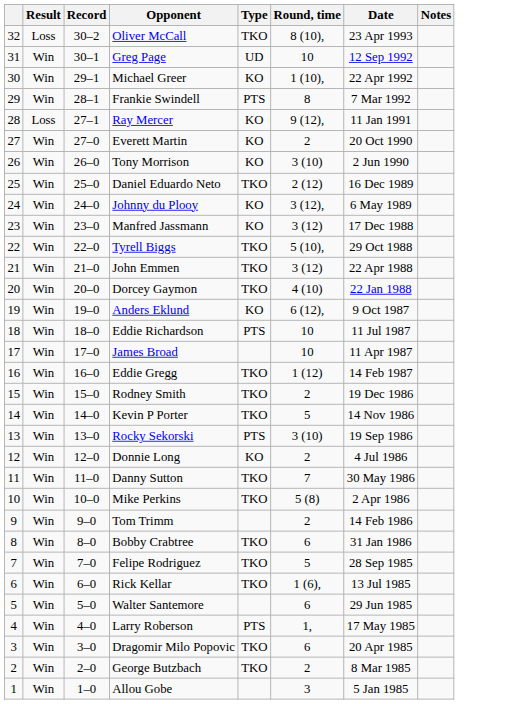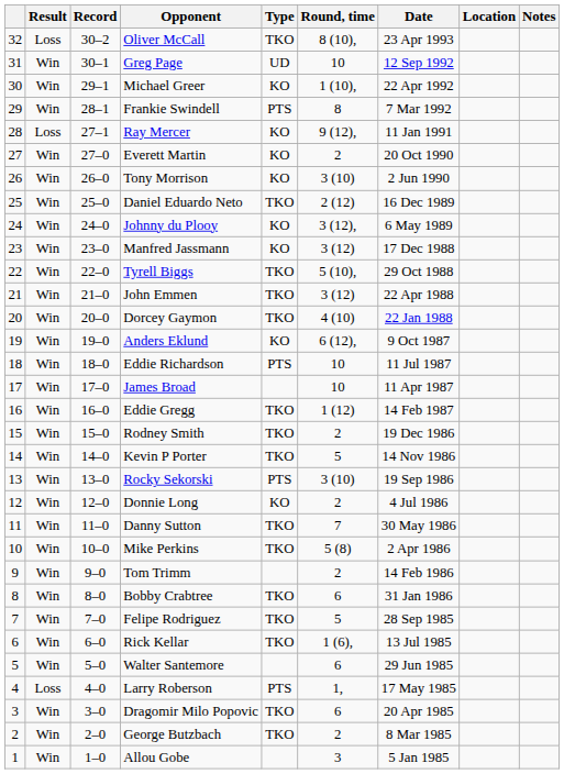 <table class="wikitable" style="text-align:center; font-size:95%">
 <tr>
 <th></th>
 <th>Result</th>
 <th>Record</th>
 <th>Opponent</th>
 <th>Type</th>
 <th>Round, time</th>
 <th>Date</th>
+<th>Location</th>
 <th>Notes</th>
 </tr>
 <tr>
 <td>32</td>
 <td>Loss</td>
 <td>30–2</td>
 <td style="text-align:left;"> <a href='#'>Oliver McCall</a></td>
 <td>TKO</td>
 <td>8 (10), </td>
 <td>23 Apr 1993</td>
+<td style="text-align:left;"> </td>
 <td></td>
 </tr>
 <tr>
 <td>31</td>
 <td>Win</td>
 <td>30–1</td>
 <td style="text-align:left;"> <a href='#'>Greg Page</a></td>
 <td>UD</td>
 <td>10</td>
 <td><a href='#'>12 Sep 1992</a></td>
+<td style="text-align:left;"> </td>
 <td></td>
 </tr>
 <tr>
 <td>30</td>
 <td>Win</td>
 <td>29–1</td>
 <td style="text-align:left;"> Michael Greer</td>
 <td>KO</td>
 <td>1 (10), </td>
 <td>22 Apr 1992</td>
+<td style="text-align:left;"> </td>
 <td></td>
 </tr>
 <tr>
 <td>29</td>
 <td>Win</td>
 <td>28–1</td>
 <td style="text-align:left;"> Frankie Swindell</td>
 <td>PTS</td>
 <td>8</td>
 <td>7 Mar 1992</td>
+<td style="text-align:left;"> </td>
 <td></td>
 </tr>
 <tr>
 <td>28</td>
 <td>Loss</td>
 <td>27–1</td>
 <td style="text-align:left;"> <a href='#'>Ray Mercer</a></td>
 <td>KO</td>
 <td>9 (12), </td>
 <td>11 Jan 1991</td>
+<td style="text-align:left;"> </td>
 <td style="text-align:left;"></td>
 </tr>
 <tr>
 <td>27</td>
 <td>Win</td>
 <td>27–0</td>
 <td style="text-align:left;"> Everett Martin</td>
 <td>KO</td>
 <td>2</td>
 <td>20 Oct 1990</td>
+<td style="text-align:left;"> </td>
 <td></td>
 </tr>
 <tr>
 <td>26</td>
 <td>Win</td>
 <td>26–0</td>
 <td style="text-align:left;"> Tony Morrison</td>
 <td>KO</td>
 <td>3 (10)</td>
 <td>2 Jun 1990</td>
+<td style="text-align:left;"> </td>
 <td></td>
 </tr>
 <tr>
 <td>25</td>
 <td>Win</td>
 <td>25–0</td>
 <td style="text-align:left;"> Daniel Eduardo Neto</td>
 <td>TKO</td>
 <td>2 (12)</td>
 <td>16 Dec 1989</td>
+<td style="text-align:left;"> </td>
 <td style="text-align:left;"></td>
 </tr>
 <tr>
 <td>24</td>
 <td>Win</td>
 <td>24–0</td>
 <td style="text-align:left;"> <a href='#'>Johnny du Plooy</a></td>
 <td>KO</td>
 <td>3 (12), </td>
 <td>6 May 1989</td>
+<td style="text-align:left;"> </td>
 <td style="text-align:left;"></td>
 </tr>
 <tr>
 <td>23</td>
 <td>Win</td>
 <td>23–0</td>
 <td style="text-align:left;"> Manfred Jassmann</td>
 <td>KO</td>
 <td>3 (12)</td>
 <td>17 Dec 1988</td>
+<td style="text-align:left;"> </td>
 <td style="text-align:left;"></td>
 </tr>
 <tr>
 <td>22</td>
 <td>Win</td>
 <td>22–0</td>
 <td style="text-align:left;"> <a href='#'>Tyrell Biggs</a></td>
 <td>TKO</td>
 <td>5 (10), </td>
 <td>29 Oct 1988</td>
+<td style="text-align:left;"> </td>
 <td></td>
 </tr>
 <tr>
 <td>21</td>
 <td>Win</td>
 <td>21–0</td>
 <td style="text-align:left;"> John Emmen</td>
 <td>TKO</td>
 <td>3 (12)</td>
 <td>22 Apr 1988</td>
+<td style="text-align:left;"> </td>
 <td style="text-align:left;"></td>
 </tr>
 <tr>
 <td>20</td>
 <td>Win</td>
 <td>20–0</td>
 <td style="text-align:left;"> Dorcey Gaymon</td>
 <td>TKO</td>
 <td>4 (10)</td>
 <td><a href='#'>22 Jan 1988</a></td>
+<td style="text-align:left;"> </td>
 <td></td>
 </tr>
 <tr>
 <td>19</td>
 <td>Win</td>
 <td>19–0</td>
 <td style="text-align:left;"> <a href='#'>Anders Eklund</a></td>
 <td>KO</td>
 <td>6 (12), </td>
 <td>9 Oct 1987</td>
+<td style="text-align:left;"> </td>
 <td style="text-align:left;"></td>
 </tr>
 <tr>
 <td>18</td>
 <td>Win</td>
 <td>18–0</td>
 <td style="text-align:left;"> Eddie Richardson</td>
 <td>PTS</td>
 <td>10</td>
 <td>11 Jul 1987</td>
+<td style="text-align:left;"> </td>
 <td></td>
 </tr>
 <tr>
 <td>17</td>
 <td>Win</td>
 <td>17–0</td>
 <td style="text-align:left;"> <a href='#'>James Broad</a></td>
 <td></td>
 <td>10</td>
 <td>11 Apr 1987</td>
+<td style="text-align:left;"> </td>
 <td></td>
 </tr>
 <tr>
 <td>16</td>
 <td>Win</td>
 <td>16–0</td>
 <td style="text-align:left;"> Eddie Gregg</td>
 <td>TKO</td>
 <td>1 (12)</td>
 <td>14 Feb 1987</td>
+<td style="text-align:left;"> </td>
 <td style="text-align:left;"></td>
 </tr>
 <tr>
 <td>15</td>
 <td>Win</td>
 <td>15–0</td>
 <td style="text-align:left;"> Rodney Smith</td>
 <td>TKO</td>
 <td>2</td>
 <td>19 Dec 1986</td>
+<td style="text-align:left;"> </td>
 <td></td>
 </tr>
 <tr>
 <td>14</td>
 <td>Win</td>
 <td>14–0</td>
 <td style="text-align:left;"> Kevin P Porter</td>
 <td>TKO</td>
 <td>5</td>
 <td>14 Nov 1986</td>
+<td style="text-align:left;"> </td>
 <td></td>
 </tr>
 <tr>
 <td>13</td>
 <td>Win</td>
 <td>13–0</td>
 <td style="text-align:left;"> <a href='#'>Rocky Sekorski</a></td>
 <td>PTS</td>
 <td>3 (10)</td>
 <td>19 Sep 1986</td>
+<td style="text-align:left;"> </td>
 <td></td>
 </tr>
 <tr>
 <td>12</td>
 <td>Win</td>
 <td>12–0</td>
 <td style="text-align:left;"> Donnie Long</td>
 <td>KO</td>
 <td>2</td>
 <td>4 Jul 1986</td>
+<td style="text-align:left;"> </td>
 <td></td>
 </tr>
 <tr>
 <td>11</td>
 <td>Win</td>
 <td>11–0</td>
 <td style="text-align:left;"> Danny Sutton</td>
 <td>TKO</td>
 <td>7</td>
 <td>30 May 1986</td>
+<td style="text-align:left;"> </td>
 <td></td>
 </tr>
 <tr>
 <td>10</td>
 <td>Win</td>
 <td>10–0</td>
 <td style="text-align:left;"> Mike Perkins</td>
 <td>TKO</td>
 <td>5 (8)</td>
 <td>2 Apr 1986</td>
+<td style="text-align:left;"> </td>
 <td></td>
 </tr>
 <tr>
 <td>9</td>
 <td>Win</td>
 <td>9–0</td>
 <td style="text-align:left;"> Tom Trimm</td>
 <td></td>
 <td>2</td>
 <td>14 Feb 1986</td>
+<td style="text-align:left;"> </td>
 <td></td>
 </tr>
 <tr>
 <td>8</td>
 <td>Win</td>
 <td>8–0</td>
 <td style="text-align:left;"> Bobby Crabtree</td>
 <td>TKO</td>
 <td>6</td>
 <td>31 Jan 1986</td>
+<td style="text-align:left;"> </td>
 <td></td>
 </tr>
 <tr>
 <td>7</td>
 <td>Win</td>
 <td>7–0</td>
 <td style="text-align:left;"> Felipe Rodriguez</td>
 <td>TKO</td>
 <td>5</td>
 <td>28 Sep 1985</td>
+<td style="text-align:left;"> </td>
 <td></td>
 </tr>
 <tr>
 <td>6</td>
 <td>Win</td>
 <td>6–0</td>
 <td style="text-align:left;"> Rick Kellar</td>
 <td>TKO</td>
 <td>1 (6), </td>
 <td>13 Jul 1985</td>
+<td style="text-align:left;"> </td>
 <td></td>
 </tr>
 <tr>
 <td>5</td>
 <td>Win</td>
 <td>5–0</td>
 <td style="text-align:left;"> Walter Santemore</td>
 <td></td>
 <td>6</td>
 <td>29 Jun 1985</td>
+<td style="text-align:left;"> </td>
 <td></td>
 </tr>
 <tr>
 <td>4</td>
-<td>Win</td>
+<td>Loss</td>
 <td>4–0</td>
 <td style="text-align:left;"> Larry Roberson</td>
 <td>PTS</td>
 <td>1, </td>
 <td>17 May 1985</td>
+<td style="text-align:left;"> </td>
 <td></td>
 </tr>
 <tr>
 <td>3</td>
 <td>Win</td>
 <td>3–0</td>
 <td style="text-align:left;"> Dragomir Milo Popovic</td>
 <td>TKO</td>
 <td>6</td>
 <td>20 Apr 1985</td>
+<td style="text-align:left;"> </td>
 <td></td>
 </tr>
 <tr>
 <td>2</td>
 <td>Win</td>
 <td>2–0</td>
 <td style="text-align:left;"> George Butzbach</td>
 <td>TKO</td>
 <td>2</td>
 <td>8 Mar 1985</td>
+<td style="text-align:left;"> </td>
 <td></td>
 </tr>
 <tr>
 <td>1</td>
 <td>Win</td>
 <td>1–0</td>
 <td style="text-align:left;"> Allou Gobe</td>
 <td></td>
 <td>3</td>
 <td>5 Jan 1985</td>
+<td style="text-align:left;"> </td>
 <td></td>
 </tr>
 </table>
